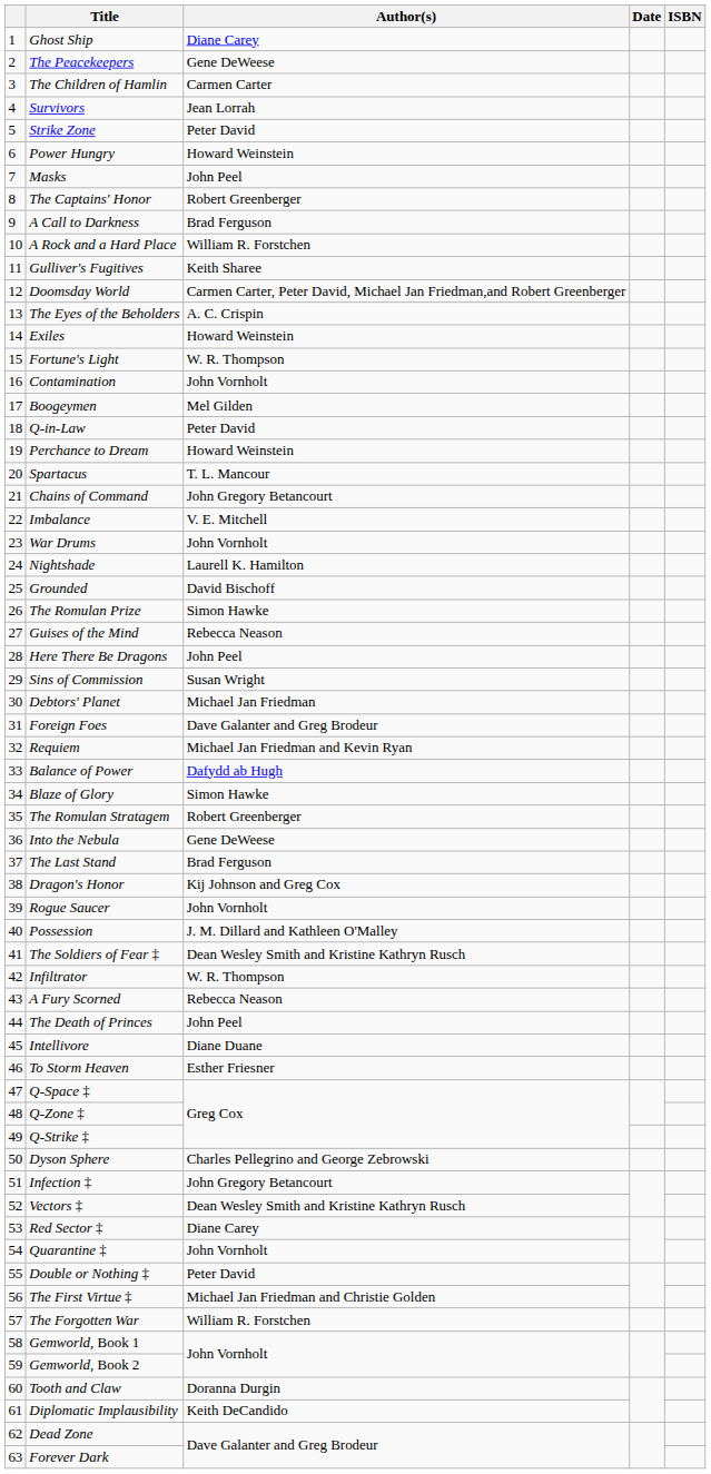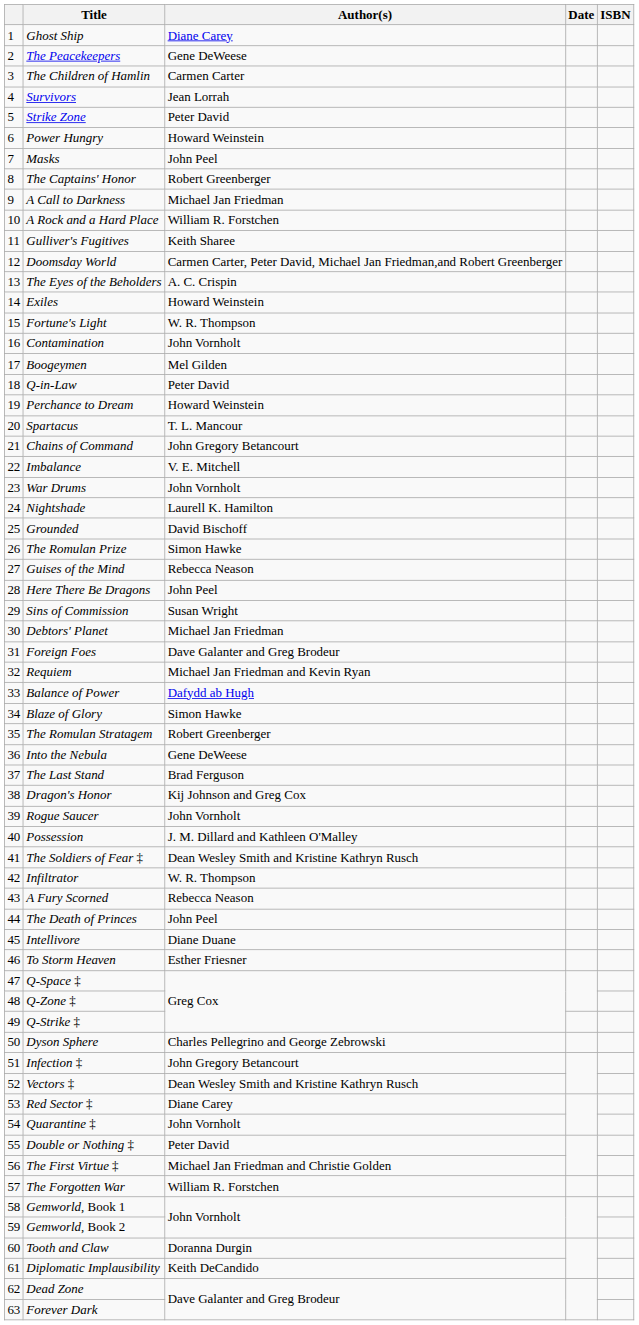 <table class="wikitable">
 <tr>
 <th></th>
 <th>Title</th>
 <th>Author(s)</th>
 <th>Date</th>
 <th>ISBN</th>
 </tr>
 <tr>
 <td>1</td>
 <td><em>Ghost Ship</em></td>
 <td><a href='#'>Diane Carey</a></td>
 <td></td>
 <td></td>
 </tr>
 <tr>
 <td>2</td>
 <td><em><a href='#'>The Peacekeepers</a></em></td>
 <td>Gene DeWeese</td>
 <td></td>
 <td></td>
 </tr>
 <tr>
 <td>3</td>
 <td><em>The Children of Hamlin</em></td>
 <td>Carmen Carter</td>
 <td></td>
 <td></td>
 </tr>
 <tr>
 <td>4</td>
 <td><em><a href='#'>Survivors</a></em></td>
 <td>Jean Lorrah</td>
 <td></td>
 <td></td>
 </tr>
 <tr>
 <td>5</td>
 <td><em><a href='#'>Strike Zone</a></em></td>
 <td>Peter David</td>
 <td></td>
 <td></td>
 </tr>
 <tr>
 <td>6</td>
 <td><em>Power Hungry</em></td>
 <td>Howard Weinstein</td>
 <td></td>
 <td></td>
 </tr>
 <tr>
 <td>7</td>
 <td><em>Masks</em></td>
 <td>John Peel</td>
 <td></td>
 <td></td>
 </tr>
 <tr>
 <td>8</td>
 <td><em>The Captains' Honor</em></td>
 <td>Robert Greenberger</td>
 <td></td>
 <td></td>
 </tr>
 <tr>
 <td>9</td>
 <td><em>A Call to Darkness</em></td>
-<td>Brad Ferguson</td>
+<td>Michael Jan Friedman</td>
 <td></td>
 <td></td>
 </tr>
 <tr>
 <td>10</td>
 <td><em>A Rock and a Hard Place</em></td>
 <td>William R. Forstchen</td>
 <td></td>
 <td></td>
 </tr>
 <tr>
 <td>11</td>
 <td><em>Gulliver's Fugitives</em></td>
 <td>Keith Sharee</td>
 <td></td>
 <td></td>
 </tr>
 <tr>
 <td>12</td>
 <td><em>Doomsday World</em></td>
 <td>Carmen Carter, Peter David, Michael Jan Friedman,and Robert Greenberger</td>
 <td></td>
 <td></td>
 </tr>
 <tr>
 <td>13</td>
 <td><em>The Eyes of the Beholders</em></td>
 <td>A. C. Crispin</td>
 <td></td>
 <td></td>
 </tr>
 <tr>
 <td>14</td>
 <td><em>Exiles</em></td>
 <td>Howard Weinstein</td>
 <td></td>
 <td></td>
 </tr>
 <tr>
 <td>15</td>
 <td><em>Fortune's Light</em></td>
 <td>W. R. Thompson</td>
 <td></td>
 <td></td>
 </tr>
 <tr>
 <td>16</td>
 <td><em>Contamination</em></td>
 <td>John Vornholt</td>
 <td></td>
 <td></td>
 </tr>
 <tr>
 <td>17</td>
 <td><em>Boogeymen</em></td>
 <td>Mel Gilden</td>
 <td></td>
 <td></td>
 </tr>
 <tr>
 <td>18</td>
 <td><em>Q-in-Law</em></td>
 <td>Peter David</td>
 <td></td>
 <td></td>
 </tr>
 <tr>
 <td>19</td>
 <td><em>Perchance to Dream</em></td>
 <td>Howard Weinstein</td>
 <td></td>
 <td></td>
 </tr>
 <tr>
 <td>20</td>
 <td><em>Spartacus</em></td>
 <td>T. L. Mancour</td>
 <td></td>
 <td></td>
 </tr>
 <tr>
 <td>21</td>
 <td><em>Chains of Command</em></td>
 <td>John Gregory Betancourt</td>
 <td></td>
 <td></td>
 </tr>
 <tr>
 <td>22</td>
 <td><em>Imbalance</em></td>
 <td>V. E. Mitchell</td>
 <td></td>
 <td></td>
 </tr>
 <tr>
 <td>23</td>
 <td><em>War Drums</em></td>
 <td>John Vornholt</td>
 <td></td>
 <td></td>
 </tr>
 <tr>
 <td>24</td>
 <td><em>Nightshade</em></td>
 <td>Laurell K. Hamilton</td>
 <td></td>
 <td></td>
 </tr>
 <tr>
 <td>25</td>
 <td><em>Grounded</em></td>
 <td>David Bischoff</td>
 <td></td>
 <td></td>
 </tr>
 <tr>
 <td>26</td>
 <td><em>The Romulan Prize</em></td>
 <td>Simon Hawke</td>
 <td></td>
 <td></td>
 </tr>
 <tr>
 <td>27</td>
 <td><em>Guises of the Mind</em></td>
 <td>Rebecca Neason</td>
 <td></td>
 <td></td>
 </tr>
 <tr>
 <td>28</td>
 <td><em>Here There Be Dragons</em></td>
 <td>John Peel</td>
 <td></td>
 <td></td>
 </tr>
 <tr>
 <td>29</td>
 <td><em>Sins of Commission</em></td>
 <td>Susan Wright</td>
 <td></td>
 <td></td>
 </tr>
 <tr>
 <td>30</td>
 <td><em>Debtors' Planet</em></td>
 <td>Michael Jan Friedman</td>
 <td></td>
 <td></td>
 </tr>
 <tr>
 <td>31</td>
 <td><em>Foreign Foes</em></td>
 <td>Dave Galanter and Greg Brodeur</td>
 <td></td>
 <td></td>
 </tr>
 <tr>
 <td>32</td>
 <td><em>Requiem</em></td>
 <td>Michael Jan Friedman and Kevin Ryan</td>
 <td></td>
 <td></td>
 </tr>
 <tr>
 <td>33</td>
 <td><em>Balance of Power</em></td>
 <td><a href='#'>Dafydd ab Hugh</a></td>
 <td></td>
 <td></td>
 </tr>
 <tr>
 <td>34</td>
 <td><em>Blaze of Glory</em></td>
 <td>Simon Hawke</td>
 <td></td>
 <td></td>
 </tr>
 <tr>
 <td>35</td>
 <td><em>The Romulan Stratagem</em></td>
 <td>Robert Greenberger</td>
 <td></td>
 <td></td>
 </tr>
 <tr>
 <td>36</td>
 <td><em>Into the Nebula</em></td>
 <td>Gene DeWeese</td>
 <td></td>
 <td></td>
 </tr>
 <tr>
 <td>37</td>
 <td><em>The Last Stand</em></td>
 <td>Brad Ferguson</td>
 <td></td>
 <td></td>
 </tr>
 <tr>
 <td>38</td>
 <td><em>Dragon's Honor</em></td>
 <td>Kij Johnson and Greg Cox</td>
 <td></td>
 <td></td>
 </tr>
 <tr>
 <td>39</td>
 <td><em>Rogue Saucer</em></td>
 <td>John Vornholt</td>
 <td></td>
 <td></td>
 </tr>
 <tr>
 <td>40</td>
 <td><em>Possession</em></td>
 <td>J. M. Dillard and Kathleen O'Malley</td>
 <td></td>
 <td></td>
 </tr>
 <tr>
 <td>41</td>
 <td><em>The Soldiers of Fear</em> ‡</td>
 <td>Dean Wesley Smith and Kristine Kathryn Rusch</td>
 <td></td>
 <td></td>
 </tr>
 <tr>
 <td>42</td>
 <td><em>Infiltrator</em></td>
 <td>W. R. Thompson</td>
 <td></td>
 <td></td>
 </tr>
 <tr>
 <td>43</td>
 <td><em>A Fury Scorned</em></td>
 <td>Rebecca Neason</td>
 <td></td>
 <td></td>
 </tr>
 <tr>
 <td>44</td>
 <td><em>The Death of Princes</em></td>
 <td>John Peel</td>
 <td></td>
 <td></td>
 </tr>
 <tr>
 <td>45</td>
 <td><em>Intellivore</em></td>
 <td>Diane Duane</td>
 <td></td>
 <td></td>
 </tr>
 <tr>
 <td>46</td>
 <td><em>To Storm Heaven</em></td>
 <td>Esther Friesner</td>
 <td></td>
 <td></td>
 </tr>
 <tr>
 <td>47</td>
 <td><em>Q-Space</em> ‡</td>
 <td rowspan="3">Greg Cox</td>
 <td rowspan="2"></td>
 <td></td>
 </tr>
 <tr>
 <td>48</td>
 <td><em>Q-Zone</em> ‡</td>
 <td></td>
 </tr>
 <tr>
 <td>49</td>
 <td><em>Q-Strike</em> ‡</td>
 <td></td>
 <td></td>
 </tr>
 <tr>
 <td>50</td>
 <td><em>Dyson Sphere</em></td>
 <td>Charles Pellegrino and George Zebrowski</td>
 <td></td>
 <td></td>
 </tr>
 <tr>
 <td>51</td>
 <td><em>Infection</em> ‡</td>
 <td>John Gregory Betancourt</td>
 <td rowspan="2"></td>
 <td></td>
 </tr>
 <tr>
 <td>52</td>
 <td><em>Vectors</em> ‡</td>
 <td>Dean Wesley Smith and Kristine Kathryn Rusch</td>
 <td></td>
 </tr>
 <tr>
 <td>53</td>
 <td><em>Red Sector</em> ‡</td>
 <td>Diane Carey</td>
 <td rowspan="2"></td>
 <td></td>
 </tr>
 <tr>
 <td>54</td>
 <td><em>Quarantine</em> ‡</td>
 <td>John Vornholt</td>
 <td></td>
 </tr>
 <tr>
 <td>55</td>
 <td><em>Double or Nothing</em> ‡</td>
 <td>Peter David</td>
 <td rowspan="2"></td>
 <td></td>
 </tr>
 <tr>
 <td>56</td>
 <td><em>The First Virtue</em> ‡</td>
 <td>Michael Jan Friedman and Christie Golden</td>
 <td></td>
 </tr>
 <tr>
 <td>57</td>
 <td><em>The Forgotten War</em></td>
 <td>William R. Forstchen</td>
 <td></td>
 <td></td>
 </tr>
 <tr>
 <td>58</td>
 <td><em>Gemworld</em>, Book 1</td>
 <td rowspan="2">John Vornholt</td>
 <td rowspan="2"></td>
 <td></td>
 </tr>
 <tr>
 <td>59</td>
 <td><em>Gemworld</em>, Book 2</td>
 <td></td>
 </tr>
 <tr>
 <td>60</td>
 <td><em>Tooth and Claw</em></td>
 <td>Doranna Durgin</td>
 <td rowspan="2"></td>
 <td></td>
 </tr>
 <tr>
 <td>61</td>
 <td><em>Diplomatic Implausibility</em></td>
 <td>Keith DeCandido</td>
 <td></td>
 </tr>
 <tr>
 <td>62</td>
 <td><em>Dead Zone</em></td>
 <td rowspan="2">Dave Galanter and Greg Brodeur</td>
 <td rowspan="2"></td>
 <td></td>
 </tr>
 <tr>
 <td>63</td>
 <td><em>Forever Dark</em></td>
 <td></td>
 </tr>
 </table>
